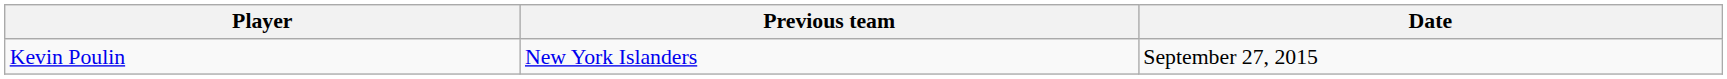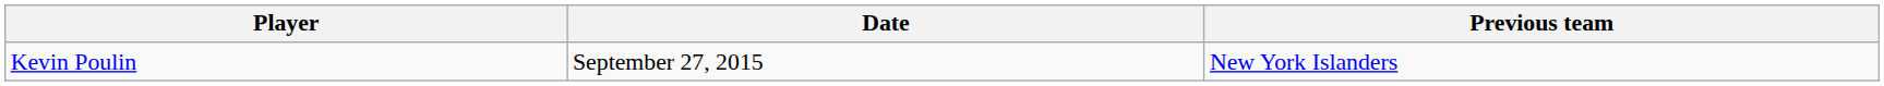 <table class="wikitable" style="width:100%;">
 <tr style="text-align:center; background:#ddd;">
 <th style="width:30%;">Player</th>
+<th style="width:34%;">Date</th>
 <th style="width:36%;">Previous team</th>
-<th style="width:34%;">Date</th>
 </tr>
 <tr>
 <td><a href='#'>Kevin Poulin</a></td>
+<td>September 27, 2015</td>
 <td><a href='#'>New York Islanders</a></td>
-<td>September 27, 2015</td>
 </tr>
 </table>
